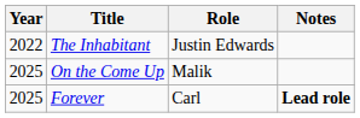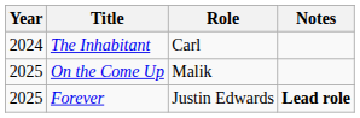 <table class="wikitable sortable">
 <tr>
 <th>Year</th>
 <th>Title</th>
 <th>Role</th>
 <th class="unsortable">Notes</th>
 </tr>
 <tr>
-<td>2022</td>
+<td>2024</td>
 <td><em><a href='#'>The Inhabitant</a></em></td>
-<td>Justin Edwards</td>
+<td>Carl</td>
 <td></td>
 </tr>
 <tr>
 <td>2025</td>
 <td><em><a href='#'>On the Come Up</a></em></td>
 <td>Malik</td>
 <td></td>
 </tr>
 <tr>
 <td>2025</td>
 <td><em><a href='#'> Forever</a></em></td>
-<td>Carl</td>
+<td>Justin Edwards</td>
 <td><strong>Lead role</strong></td>
 </tr>
 </table>
